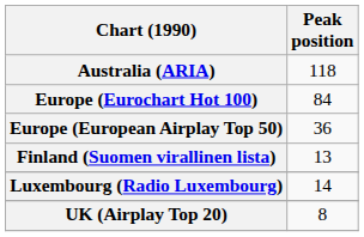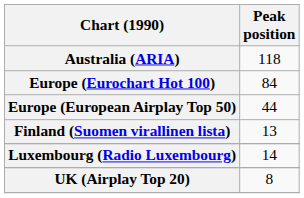 <table class="wikitable sortable plainrowheaders">
 <tr>
 <th>Chart (1990)</th>
 <th>Peak<br>position</th>
 </tr>
 <tr>
 <th scope="row">Australia (<a href='#'>ARIA</a>)</th>
 <td align="center">118</td>
 </tr>
 <tr>
 <th scope="row">Europe (<a href='#'>Eurochart Hot 100</a>)</th>
 <td align="center">84</td>
 </tr>
 <tr>
 <th scope="row">Europe (European Airplay Top 50)</th>
-<td align="center">36</td>
+<td align="center">44</td>
 </tr>
 <tr>
 <th scope="row">Finland (<a href='#'>Suomen virallinen lista</a>)</th>
 <td align="center">13</td>
 </tr>
 <tr>
 </tr>
 <tr>
 <th scope="row">Luxembourg (<a href='#'>Radio Luxembourg</a>)</th>
 <td align="center">14</td>
 </tr>
 <tr>
 </tr>
 <tr>
 <th scope="row">UK (Airplay Top 20)</th>
 <td align="center">8</td>
 </tr>
 <tr>
 </tr>
 </table>
